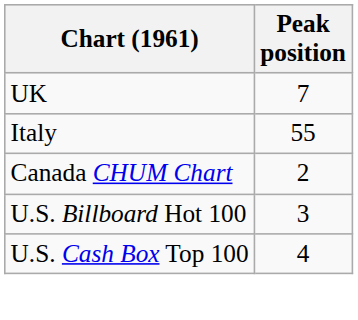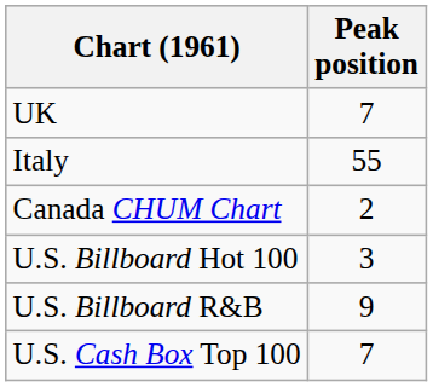 <table class="wikitable sortable">
 <tr>
 <th align="center">Chart (1961)</th>
 <th align="center">Peak<br>position</th>
 </tr>
 <tr>
 <td>UK </td>
 <td align="center">7</td>
 </tr>
 <tr>
 <td>Italy</td>
 <td align="center">55</td>
 </tr>
 <tr>
 <td>Canada <em><a href='#'>CHUM Chart</a></em></td>
 <td align="center">2</td>
 </tr>
 <tr>
 <td>U.S. <em>Billboard</em> Hot 100</td>
 <td align="center">3</td>
 </tr>
 <tr>
+<td>U.S. <em>Billboard</em> R&B</td>
+<td align="center">9</td>
+</tr>
+<tr>
 <td>U.S. <a href='#'><em>Cash Box</em></a> Top 100</td>
-<td align="center">4</td>
+<td align="center">7</td>
 </tr>
 </table>
